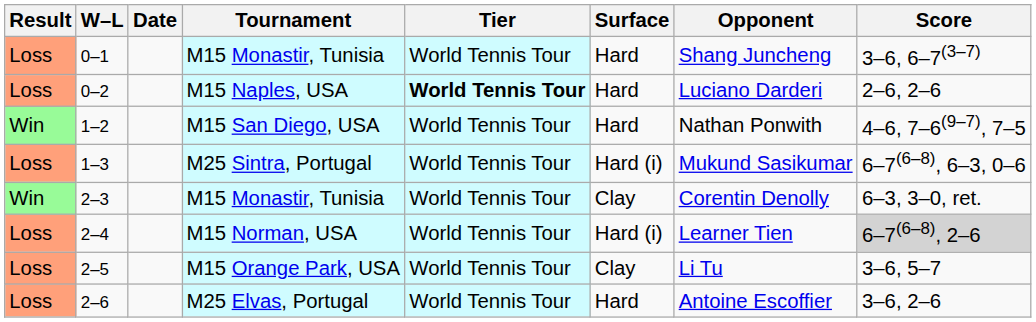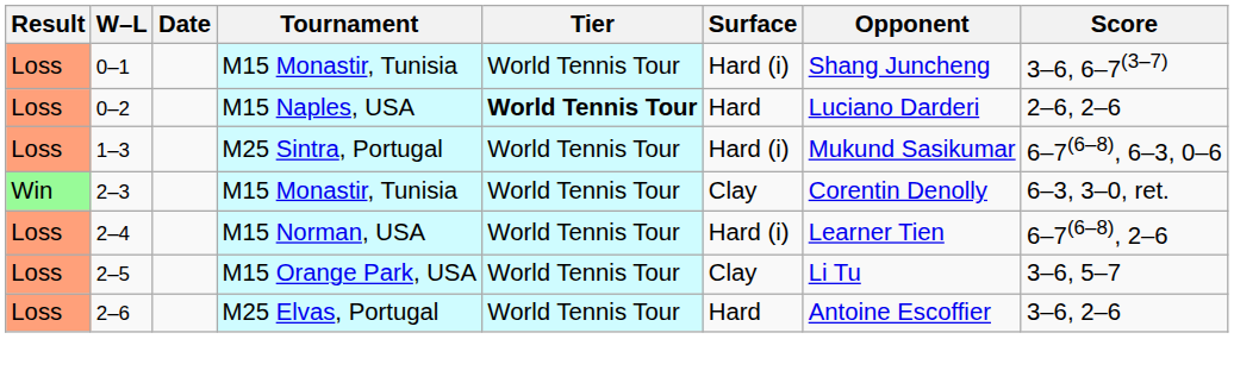 <table class="sortable wikitable nowrap">
 <tr>
 <th>Result</th>
 <th class="unsortable">W–L</th>
 <th>Date</th>
 <th>Tournament</th>
 <th>Tier</th>
 <th>Surface</th>
 <th>Opponent</th>
 <th class="unsortable">Score</th>
 </tr>
 <tr>
 <td bgcolor=FFA07A>Loss</td>
 <td><small>0–1</small></td>
 <td></td>
 <td style="background:#cffcff;">M15 <a href='#'>Monastir</a>, Tunisia</td>
 <td style="background:#cffcff;">World Tennis Tour</td>
-<td>Hard</td>
+<td>Hard (i)</td>
 <td> <a href='#'>Shang Juncheng</a></td>
 <td>3–6, 6–7<sup>(3–7)</sup></td>
 </tr>
 <tr>
 <td bgcolor=FFA07A>Loss</td>
 <td><small>0–2</small></td>
 <td></td>
 <td style="background:#cffcff;">M15 <a href='#'>Naples</a>, USA</td>
 <td style="background:#cffcff;"><strong>World Tennis Tour</strong></td>
 <td>Hard</td>
 <td> <a href='#'>Luciano Darderi</a></td>
 <td>2–6, 2–6</td>
-</tr>
-<tr>
-<td bgcolor=98FB98>Win</td>
-<td><small>1–2</small></td>
-<td></td>
-<td style="background:#cffcff;">M15 <a href='#'>San Diego</a>, USA</td>
-<td style="background:#cffcff;">World Tennis Tour</td>
-<td>Hard</td>
-<td> Nathan Ponwith</td>
-<td>4–6, 7–6<sup>(9–7)</sup>, 7–5</td>
 </tr>
 <tr>
 <td bgcolor=FFA07A>Loss</td>
 <td><small>1–3</small></td>
 <td></td>
 <td style="background:#cffcff;">M25 <a href='#'>Sintra</a>, Portugal</td>
 <td style="background:#cffcff;">World Tennis Tour</td>
 <td>Hard (i)</td>
 <td> <a href='#'>Mukund Sasikumar</a></td>
 <td>6–7<sup>(6–8)</sup>, 6–3, 0–6</td>
 </tr>
 <tr>
 <td bgcolor=98FB98>Win</td>
 <td><small>2–3</small></td>
 <td></td>
 <td style="background:#cffcff;">M15 <a href='#'>Monastir</a>, Tunisia</td>
 <td style="background:#cffcff;">World Tennis Tour</td>
 <td>Clay</td>
 <td> <a href='#'>Corentin Denolly</a></td>
 <td>6–3, 3–0, ret.</td>
 </tr>
 <tr>
 <td bgcolor=FFA07A>Loss</td>
 <td><small>2–4</small></td>
 <td></td>
 <td style="background:#cffcff;">M15 <a href='#'>Norman</a>, USA</td>
 <td style="background:#cffcff;">World Tennis Tour</td>
 <td>Hard (i)</td>
 <td> <a href='#'>Learner Tien</a></td>
-<td style="background: lightgrey;">6–7<sup>(6–8)</sup>, 2–6</td>
+<td>6–7<sup>(6–8)</sup>, 2–6</td>
 </tr>
 <tr>
 <td bgcolor=FFA07A>Loss</td>
 <td><small>2–5</small></td>
 <td></td>
 <td style="background:#cffcff;">M15 <a href='#'>Orange Park</a>, USA</td>
 <td style="background:#cffcff;">World Tennis Tour</td>
 <td>Clay</td>
 <td> <a href='#'>Li Tu</a></td>
 <td>3–6, 5–7</td>
 </tr>
 <tr>
 <td bgcolor=FFA07A>Loss</td>
 <td><small>2–6</small></td>
 <td></td>
 <td style="background:#cffcff;">M25 <a href='#'>Elvas</a>, Portugal</td>
 <td style="background:#cffcff;">World Tennis Tour</td>
 <td>Hard</td>
 <td> <a href='#'>Antoine Escoffier</a></td>
 <td>3–6, 2–6</td>
 </tr>
 </table>
